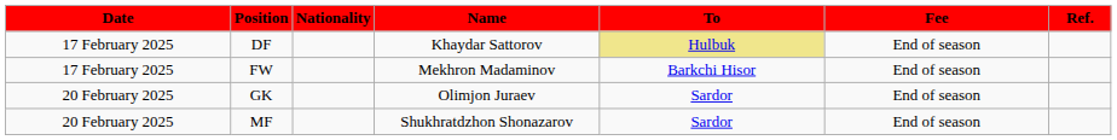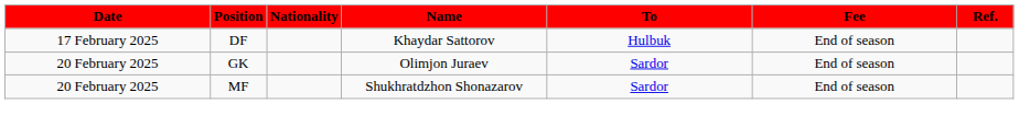 <table class="wikitable"  style="text-align:center; font-size:90%; ">
 <tr>
 <th style="background:#FF0000; color:#000000; width:200px;">Date</th>
 <th style="background:#FF0000; color:#000000; width:50px;">Position</th>
 <th style="background:#FF0000; color:#000000; width:50px;">Nationality</th>
 <th style="background:#FF0000; color:#000000; width:200px;">Name</th>
 <th style="background:#FF0000; color:#000000; width:200px;">To</th>
 <th style="background:#FF0000; color:#000000; width:200px;">Fee</th>
 <th style="background:#FF0000; color:#000000; width:50px;">Ref.</th>
 </tr>
 <tr>
 <td>17 February 2025</td>
 <td>DF</td>
 <td></td>
 <td>Khaydar Sattorov</td>
-<td style="background: khaki;"><a href='#'>Hulbuk</a></td>
-<td>End of season</td>
-<td></td>
-</tr>
-<tr>
-<td>17 February 2025</td>
-<td>FW</td>
-<td></td>
-<td>Mekhron Madaminov</td>
-<td><a href='#'>Barkchi Hisor</a></td>
+<td><a href='#'>Hulbuk</a></td>
 <td>End of season</td>
 <td></td>
 </tr>
 <tr>
 <td>20 February 2025</td>
 <td>GK</td>
 <td></td>
 <td>Olimjon Juraev</td>
 <td><a href='#'>Sardor</a></td>
 <td>End of season</td>
 <td></td>
 </tr>
 <tr>
 <td>20 February 2025</td>
 <td>MF</td>
 <td></td>
 <td>Shukhratdzhon Shonazarov</td>
 <td><a href='#'>Sardor</a></td>
 <td>End of season</td>
 <td></td>
 </tr>
 </table>
